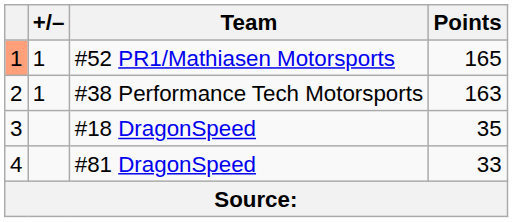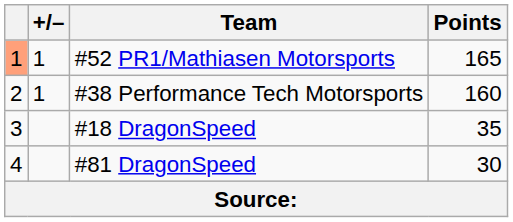 <table class="wikitable" style="font-size: 95%;">
 <tr>
 <th scope="col"></th>
 <th scope="col">+/–</th>
 <th scope="col">Team</th>
 <th scope="col">Points</th>
 </tr>
 <tr>
 <td align=center style="background: lightsalmon;">1</td>
 <td align="left"> 1</td>
 <td> #52 <a href='#'>PR1/Mathiasen Motorsports</a></td>
 <td align=right>165</td>
 </tr>
 <tr>
 <td align=center>2</td>
 <td align="left"> 1</td>
 <td> #38 Performance Tech Motorsports</td>
-<td align=right>163</td>
+<td align=right>160</td>
 </tr>
 <tr>
 <td align=center>3</td>
 <td align="left"></td>
 <td> #18 <a href='#'>DragonSpeed</a></td>
 <td align=right>35</td>
 </tr>
 <tr>
 <td align=center>4</td>
 <td align="left"></td>
 <td> #81 <a href='#'>DragonSpeed</a></td>
-<td align=right>33</td>
+<td align=right>30</td>
 </tr>
 <tr>
 <th colspan=5>Source:</th>
 </tr>
 </table>
